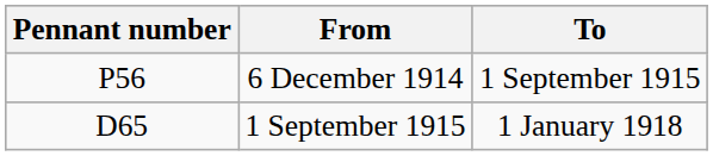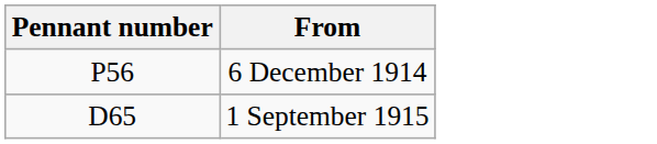 <table class="wikitable" style="text-align:center">
 <tr>
 <th>Pennant number</th>
 <th>From</th>
-<th>To</th>
 </tr>
 <tr>
 <td>P56</td>
 <td>6 December 1914</td>
-<td>1 September 1915</td>
 </tr>
 <tr>
 <td>D65</td>
 <td>1 September 1915</td>
-<td>1 January 1918</td>
 </tr>
 </table>
